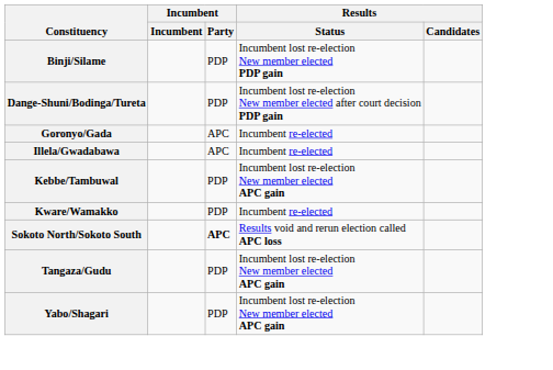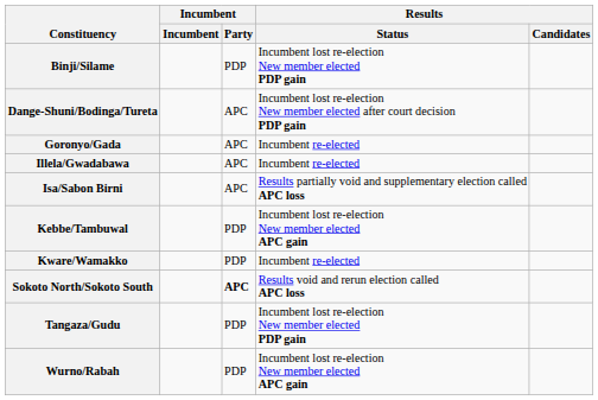 <table class="wikitable sortable">
 <tr valign=bottom>
 <th rowspan=2>Constituency</th>
 <th colspan=2>Incumbent</th>
 <th colspan=2>Results</th>
 </tr>
 <tr valign=bottom>
 <th>Incumbent</th>
 <th>Party</th>
 <th>Status</th>
 <th>Candidates</th>
 </tr>
 <tr>
 <th>Binji/Silame</th>
 <td></td>
 <td>PDP</td>
 <td>Incumbent lost re-election<br><a href='#'>New member elected</a><br><strong>PDP gain</strong></td>
 <td nowrap></td>
 </tr>
 <tr>
 <th>Dange-Shuni/Bodinga/Tureta</th>
 <td></td>
-<td>PDP</td>
+<td>APC</td>
 <td>Incumbent lost re-election<br><a href='#'>New member elected</a> after court decision<br><strong>PDP gain</strong></td>
 <td nowrap></td>
 </tr>
 <tr>
 <th>Goronyo/Gada</th>
 <td></td>
 <td>APC</td>
 <td>Incumbent <a href='#'>re-elected</a></td>
 <td nowrap></td>
 </tr>
 <tr>
 <th>Illela/Gwadabawa</th>
 <td></td>
 <td>APC</td>
 <td>Incumbent <a href='#'>re-elected</a></td>
+<td nowrap></td>
+</tr>
+<tr>
+<th>Isa/Sabon Birni</th>
+<td></td>
+<td>APC</td>
+<td><a href='#'>Results</a> partially void and supplementary election called<br><strong>APC loss</strong></td>
 <td nowrap></td>
 </tr>
 <tr>
 <th>Kebbe/Tambuwal</th>
 <td></td>
 <td>PDP</td>
 <td>Incumbent lost re-election<br><a href='#'>New member elected</a><br><strong>APC gain</strong></td>
 <td nowrap></td>
 </tr>
 <tr>
 <th>Kware/Wamakko</th>
 <td></td>
 <td>PDP</td>
 <td>Incumbent <a href='#'>re-elected</a></td>
 <td nowrap></td>
 </tr>
 <tr>
 <th>Sokoto North/Sokoto South</th>
 <td></td>
 <td><strong>APC</strong></td>
 <td><a href='#'>Results</a> void and rerun election called<br><strong>APC loss</strong></td>
 <td nowrap></td>
 </tr>
 <tr>
 <th>Tangaza/Gudu</th>
 <td></td>
 <td>PDP</td>
-<td>Incumbent lost re-election<br><a href='#'>New member elected</a><br><strong>APC gain</strong></td>
+<td>Incumbent lost re-election<br><a href='#'>New member elected</a><br><strong>PDP gain</strong></td>
 <td nowrap></td>
 </tr>
 <tr>
-<th>Yabo/Shagari</th>
+<th>Wurno/Rabah</th>
 <td></td>
 <td>PDP</td>
 <td>Incumbent lost re-election<br><a href='#'>New member elected</a><br><strong>APC gain</strong></td>
 <td nowrap></td>
 </tr>
 </table>
